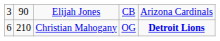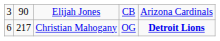 <table class="wikitable" style="text-align:center">
 <tr>
 <td>3</td>
 <td>90</td>
 <td><a href='#'>Elijah Jones</a></td>
 <td><a href='#'>CB</a></td>
 <td><a href='#'>Arizona Cardinals</a></td>
 </tr>
 <tr>
 <td>6</td>
-<td>210</td>
+<td>217</td>
 <td><a href='#'>Christian Mahogany</a></td>
 <td><a href='#'>OG</a></td>
 <td><strong><a href='#'>Detroit Lions</a></strong></td>
 </tr>
 </table>
